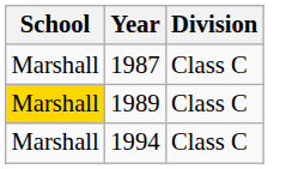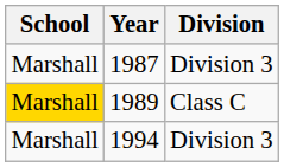 <table class="wikitable">
 <tr>
 <th>School</th>
 <th>Year</th>
 <th>Division</th>
 </tr>
 <tr>
 <td>Marshall</td>
 <td>1987</td>
-<td>Class C</td>
+<td>Division 3</td>
 </tr>
 <tr>
 <td style="background: gold;">Marshall</td>
 <td>1989</td>
 <td>Class C</td>
 </tr>
 <tr>
 <td>Marshall</td>
 <td>1994</td>
-<td>Class C</td>
+<td>Division 3</td>
 </tr>
 </table>
